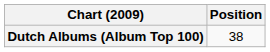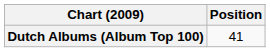 <table class="wikitable plainrowheaders" style="text-align:center">
 <tr>
 <th scope="col">Chart (2009)</th>
 <th scope="col">Position</th>
 </tr>
 <tr>
 <th scope="row">Dutch Albums (Album Top 100)</th>
-<td>38</td>
+<td>41</td>
 </tr>
 </table>
